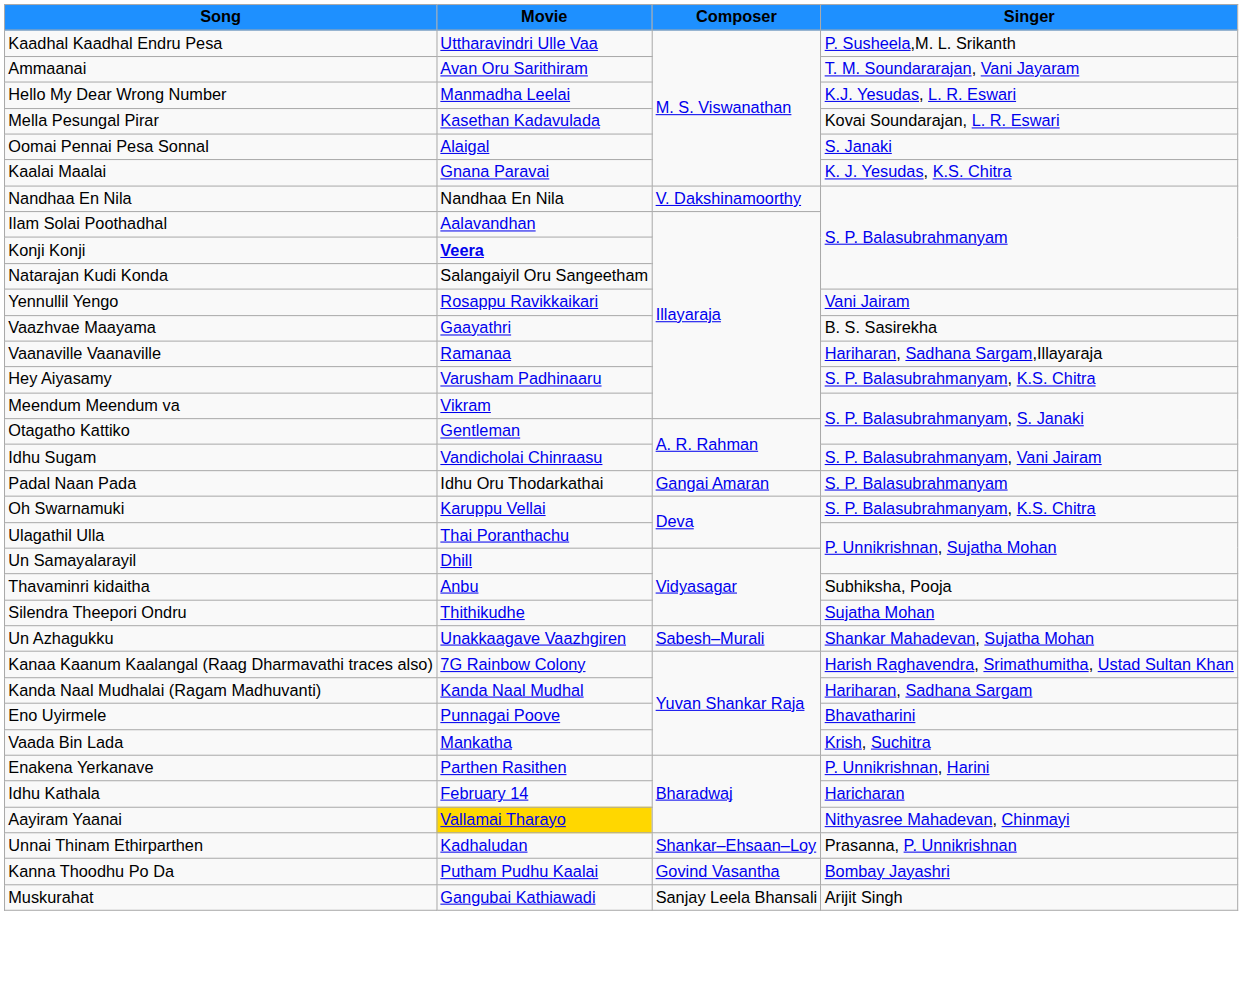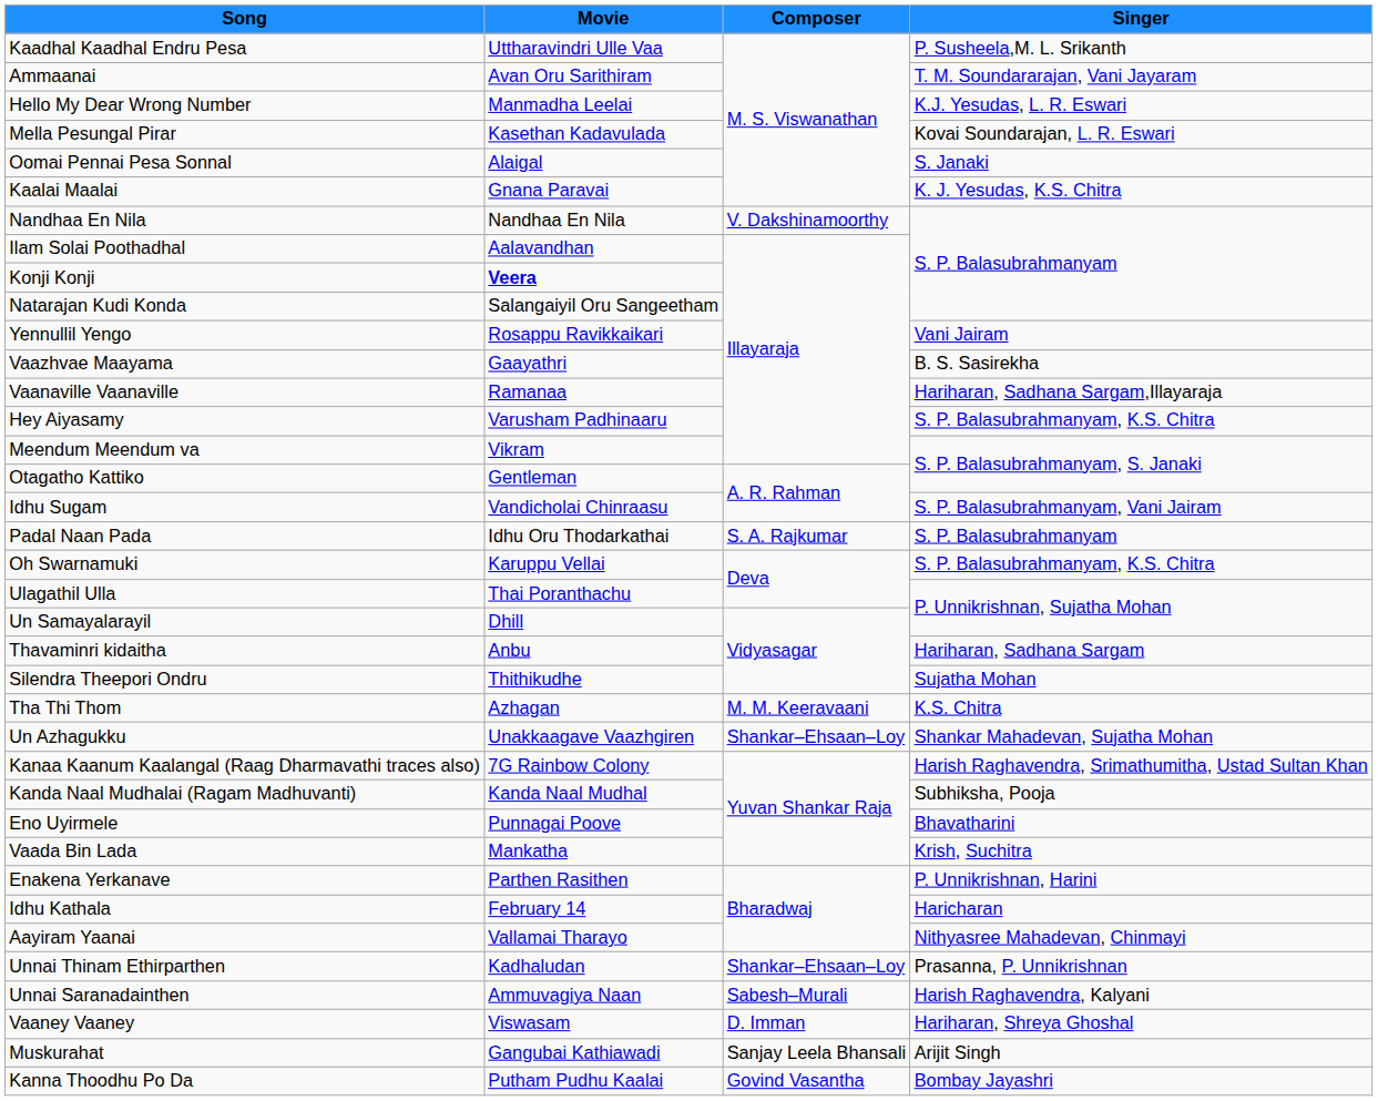 <table class="wikitable">
 <tr>
 <th style="background:#1E90FF">Song</th>
 <th style="background:#1E90FF">Movie</th>
 <th style="background:#1E90FF">Composer</th>
 <th style="background:#1E90FF">Singer</th>
 </tr>
 <tr>
 <td>Kaadhal Kaadhal Endru Pesa</td>
 <td><a href='#'>Uttharavindri Ulle Vaa</a></td>
 <td rowspan=6><a href='#'>M. S. Viswanathan</a></td>
 <td><a href='#'>P. Susheela</a>,M. L. Srikanth</td>
 </tr>
 <tr>
 <td>Ammaanai</td>
 <td><a href='#'>Avan Oru Sarithiram</a></td>
 <td><a href='#'>T. M. Soundararajan</a>, <a href='#'>Vani Jayaram</a></td>
 </tr>
 <tr>
 <td>Hello My Dear Wrong Number</td>
 <td><a href='#'>Manmadha Leelai</a></td>
 <td><a href='#'>K.J. Yesudas</a>, <a href='#'>L. R. Eswari</a></td>
 </tr>
 <tr>
 <td>Mella Pesungal Pirar</td>
 <td><a href='#'>Kasethan Kadavulada</a></td>
 <td>Kovai Soundarajan, <a href='#'>L. R. Eswari</a></td>
 </tr>
 <tr>
 <td>Oomai Pennai Pesa Sonnal</td>
 <td><a href='#'>Alaigal</a></td>
 <td><a href='#'>S. Janaki</a></td>
 </tr>
 <tr>
 <td>Kaalai Maalai</td>
 <td><a href='#'>Gnana Paravai</a></td>
 <td><a href='#'>K. J. Yesudas</a>, <a href='#'>K.S. Chitra</a></td>
 </tr>
 <tr>
 <td>Nandhaa En Nila</td>
 <td>Nandhaa En Nila</td>
 <td><a href='#'>V. Dakshinamoorthy</a></td>
 <td rowspan="4"><a href='#'>S. P. Balasubrahmanyam</a></td>
 </tr>
 <tr>
 <td>Ilam Solai Poothadhal</td>
 <td><a href='#'>Aalavandhan</a></td>
 <td rowspan="8"><a href='#'>Illayaraja</a></td>
 </tr>
 <tr>
 <td>Konji Konji</td>
 <td><strong><a href='#'>Veera</a></strong></td>
 </tr>
 <tr>
 <td>Natarajan Kudi Konda</td>
 <td>Salangaiyil Oru Sangeetham</td>
 </tr>
 <tr>
 <td>Yennullil Yengo</td>
 <td><a href='#'>Rosappu Ravikkaikari</a></td>
 <td><a href='#'>Vani Jairam</a></td>
 </tr>
 <tr>
 <td>Vaazhvae Maayama</td>
 <td><a href='#'>Gaayathri</a></td>
 <td>B. S. Sasirekha</td>
 </tr>
 <tr>
 <td>Vaanaville Vaanaville</td>
 <td><a href='#'>Ramanaa</a></td>
 <td><a href='#'>Hariharan</a>, <a href='#'>Sadhana Sargam</a>,Illayaraja</td>
 </tr>
 <tr>
 <td>Hey Aiyasamy</td>
 <td><a href='#'>Varusham Padhinaaru</a></td>
 <td><a href='#'>S. P. Balasubrahmanyam</a>, <a href='#'>K.S. Chitra</a></td>
 </tr>
 <tr>
 <td>Meendum Meendum va</td>
 <td><a href='#'>Vikram</a></td>
 <td rowspan="2"><a href='#'>S. P. Balasubrahmanyam</a>, <a href='#'>S. Janaki</a></td>
 </tr>
 <tr>
 <td>Otagatho Kattiko</td>
 <td><a href='#'>Gentleman</a></td>
 <td rowspan="2"><a href='#'>A. R. Rahman</a></td>
 </tr>
 <tr>
 <td>Idhu Sugam</td>
 <td><a href='#'>Vandicholai Chinraasu</a></td>
 <td><a href='#'>S. P. Balasubrahmanyam</a>, <a href='#'>Vani Jairam</a></td>
 </tr>
 <tr>
 <td>Padal Naan Pada</td>
 <td>Idhu Oru Thodarkathai</td>
-<td><a href='#'>Gangai Amaran</a></td>
+<td><a href='#'>S. A. Rajkumar</a></td>
 <td><a href='#'>S. P. Balasubrahmanyam</a></td>
 </tr>
 <tr>
 <td>Oh Swarnamuki</td>
 <td><a href='#'>Karuppu Vellai</a></td>
 <td rowspan=2><a href='#'>Deva</a></td>
 <td><a href='#'>S. P. Balasubrahmanyam</a>, <a href='#'>K.S. Chitra</a></td>
 </tr>
 <tr>
 <td>Ulagathil Ulla</td>
 <td><a href='#'>Thai Poranthachu</a></td>
 <td rowspan=2><a href='#'>P. Unnikrishnan</a>, <a href='#'>Sujatha Mohan</a></td>
 </tr>
 <tr>
 <td>Un Samayalarayil</td>
 <td><a href='#'>Dhill</a></td>
 <td rowspan="3"><a href='#'>Vidyasagar</a></td>
 </tr>
 <tr>
 <td>Thavaminri kidaitha</td>
 <td><a href='#'>Anbu</a></td>
-<td>Subhiksha, Pooja</td>
+<td><a href='#'>Hariharan</a>, <a href='#'>Sadhana Sargam</a></td>
 </tr>
 <tr>
 <td>Silendra Theepori Ondru</td>
 <td><a href='#'>Thithikudhe</a></td>
 <td><a href='#'>Sujatha Mohan</a></td>
 </tr>
 <tr>
+<td>Tha Thi Thom</td>
+<td><a href='#'>Azhagan</a></td>
+<td><a href='#'>M. M. Keeravaani</a></td>
+<td><a href='#'>K.S. Chitra</a></td>
+</tr>
+<tr>
 <td>Un Azhagukku</td>
 <td><a href='#'>Unakkaagave Vaazhgiren</a></td>
-<td><a href='#'>Sabesh–Murali</a></td>
+<td><a href='#'>Shankar–Ehsaan–Loy</a></td>
 <td><a href='#'>Shankar Mahadevan</a>, <a href='#'>Sujatha Mohan</a></td>
 </tr>
 <tr>
 <td>Kanaa Kaanum Kaalangal (Raag Dharmavathi traces also)</td>
 <td><a href='#'>7G Rainbow Colony</a></td>
 <td rowspan="4"><a href='#'>Yuvan Shankar Raja</a></td>
 <td><a href='#'>Harish Raghavendra</a>, <a href='#'>Srimathumitha</a>, <a href='#'>Ustad Sultan Khan</a></td>
 </tr>
 <tr>
 <td>Kanda Naal Mudhalai (Ragam Madhuvanti)</td>
 <td><a href='#'>Kanda Naal Mudhal</a></td>
-<td><a href='#'>Hariharan</a>, <a href='#'>Sadhana Sargam</a></td>
+<td>Subhiksha, Pooja</td>
 </tr>
 <tr>
 <td>Eno Uyirmele</td>
 <td><a href='#'>Punnagai Poove</a></td>
 <td><a href='#'>Bhavatharini</a></td>
 </tr>
 <tr>
 <td>Vaada Bin Lada</td>
 <td><a href='#'>Mankatha</a></td>
 <td><a href='#'>Krish</a>, <a href='#'>Suchitra</a></td>
 </tr>
 <tr>
 <td>Enakena Yerkanave</td>
 <td><a href='#'>Parthen Rasithen</a></td>
 <td rowspan="3"><a href='#'>Bharadwaj</a></td>
 <td><a href='#'>P. Unnikrishnan</a>, <a href='#'>Harini</a></td>
 </tr>
 <tr>
 <td>Idhu Kathala</td>
 <td><a href='#'>February 14</a></td>
 <td><a href='#'>Haricharan</a></td>
 </tr>
 <tr>
 <td>Aayiram Yaanai</td>
-<td style="background: gold;"><a href='#'>Vallamai Tharayo</a></td>
+<td><a href='#'>Vallamai Tharayo</a></td>
 <td><a href='#'>Nithyasree Mahadevan</a>, <a href='#'>Chinmayi</a></td>
 </tr>
 <tr>
 <td>Unnai Thinam Ethirparthen</td>
 <td><a href='#'>Kadhaludan</a></td>
 <td><a href='#'>Shankar–Ehsaan–Loy</a></td>
 <td>Prasanna, <a href='#'>P. Unnikrishnan</a></td>
 </tr>
 <tr>
-<td>Kanna Thoodhu Po Da</td>
-<td><a href='#'>Putham Pudhu Kaalai</a></td>
-<td><a href='#'>Govind Vasantha</a></td>
-<td><a href='#'>Bombay Jayashri</a></td>
+<td>Unnai Saranadainthen</td>
+<td><a href='#'>Ammuvagiya Naan</a></td>
+<td><a href='#'>Sabesh–Murali</a></td>
+<td><a href='#'>Harish Raghavendra</a>, Kalyani</td>
+</tr>
+<tr>
+<td>Vaaney Vaaney</td>
+<td><a href='#'>Viswasam</a></td>
+<td><a href='#'>D. Imman</a></td>
+<td><a href='#'>Hariharan</a>, <a href='#'>Shreya Ghoshal</a></td>
 </tr>
 <tr>
 <td>Muskurahat</td>
 <td><a href='#'>Gangubai Kathiawadi</a></td>
 <td>Sanjay Leela Bhansali</td>
 <td>Arijit Singh</td>
 </tr>
+<tr>
+<td>Kanna Thoodhu Po Da</td>
+<td><a href='#'>Putham Pudhu Kaalai</a></td>
+<td><a href='#'>Govind Vasantha</a></td>
+<td><a href='#'>Bombay Jayashri</a></td>
+</tr>
 </table>
